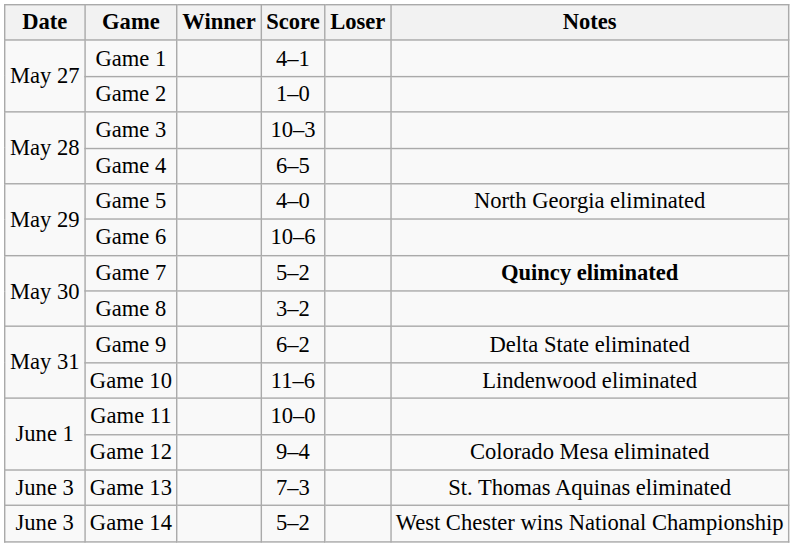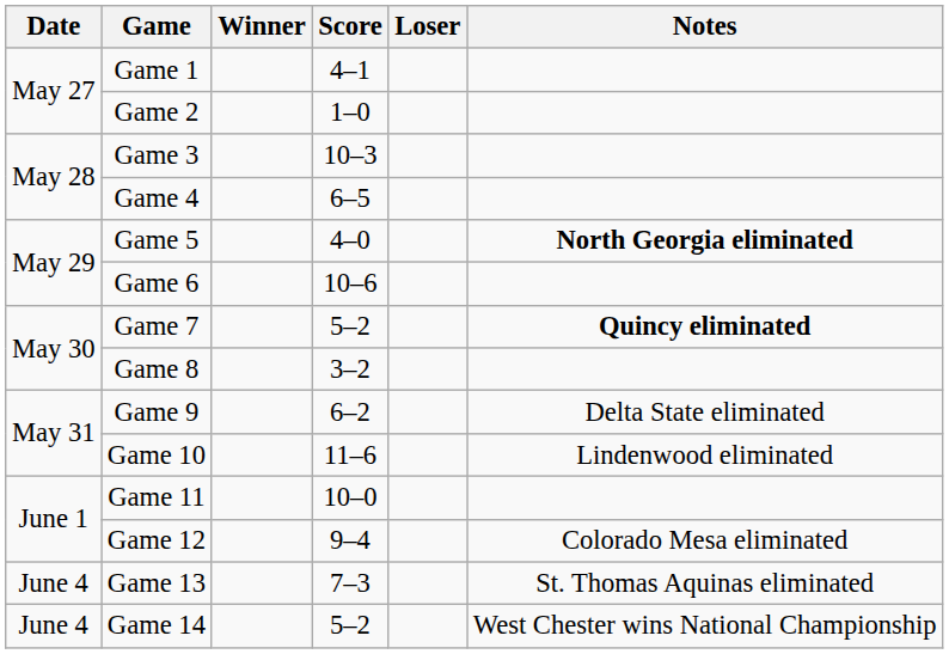 <table class="wikitable">
 <tr style="text-align:center; background:#f2f2f2;">
 <th>Date</th>
 <th>Game</th>
 <th>Winner</th>
 <th>Score</th>
 <th>Loser</th>
 <th>Notes</th>
 </tr>
 <tr align=center>
 <td rowspan=2>May 27</td>
 <td>Game 1</td>
 <td></td>
 <td>4–1</td>
 <td></td>
 <td></td>
 </tr>
 <tr align=center>
 <td>Game 2</td>
 <td></td>
 <td>1–0</td>
 <td></td>
 <td></td>
 </tr>
 <tr align=center>
 <td rowspan=2>May 28</td>
 <td>Game 3</td>
 <td></td>
 <td>10–3</td>
 <td></td>
 <td></td>
 </tr>
 <tr align=center>
 <td>Game 4</td>
 <td></td>
 <td>6–5</td>
 <td></td>
 <td></td>
 </tr>
 <tr align=center>
 <td rowspan=2>May 29</td>
 <td>Game 5</td>
 <td></td>
 <td>4–0</td>
 <td></td>
-<td>North Georgia eliminated</td>
+<td><strong>North Georgia eliminated</strong></td>
 </tr>
 <tr align=center>
 <td>Game 6</td>
 <td></td>
 <td>10–6</td>
 <td></td>
 <td></td>
 </tr>
 <tr align=center>
 <td rowspan=2>May 30</td>
 <td>Game 7</td>
 <td></td>
 <td>5–2</td>
 <td></td>
 <td><strong>Quincy eliminated</strong></td>
 </tr>
 <tr align=center>
 <td>Game 8</td>
 <td></td>
 <td>3–2</td>
 <td></td>
 <td></td>
 </tr>
 <tr align=center>
 <td rowspan=2>May 31</td>
 <td>Game 9</td>
 <td></td>
 <td>6–2</td>
 <td></td>
 <td>Delta State eliminated</td>
 </tr>
 <tr align=center>
 <td>Game 10</td>
 <td></td>
 <td>11–6</td>
 <td></td>
 <td>Lindenwood eliminated</td>
 </tr>
 <tr align=center>
 <td rowspan=2>June 1</td>
 <td>Game 11</td>
 <td></td>
 <td>10–0</td>
 <td></td>
 <td></td>
 </tr>
 <tr align=center>
 <td>Game 12</td>
 <td></td>
 <td>9–4</td>
 <td></td>
 <td>Colorado Mesa eliminated</td>
 </tr>
 <tr align=center>
-<td>June 3</td>
+<td>June 4</td>
 <td>Game 13</td>
 <td></td>
 <td>7–3</td>
 <td></td>
 <td>St. Thomas Aquinas eliminated</td>
 </tr>
 <tr align=center>
-<td>June 3</td>
+<td>June 4</td>
 <td>Game 14</td>
 <td></td>
 <td>5–2</td>
 <td></td>
 <td>West Chester wins National Championship</td>
 </tr>
 </table>
